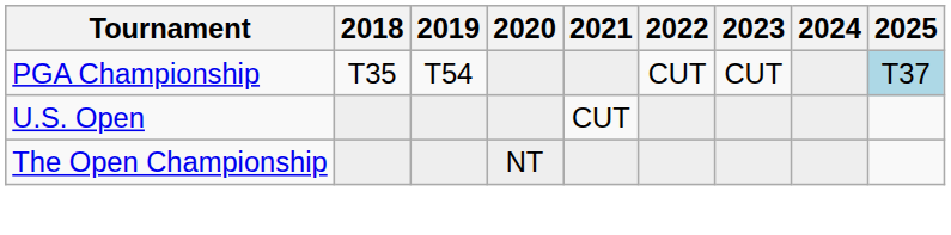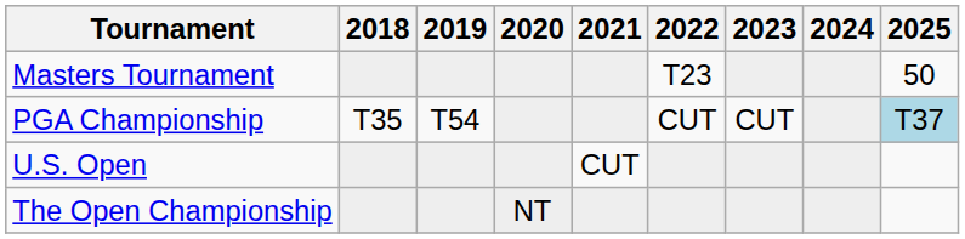 <table class="wikitable" style="font-size:95%;text-align:center;">
 <tr>
 <th>Tournament</th>
 <th>2018</th>
 <th>2019</th>
 <th>2020</th>
 <th>2021</th>
 <th>2022</th>
 <th>2023</th>
 <th>2024</th>
 <th>2025</th>
+</tr>
+<tr>
+<td align=left><a href='#'>Masters Tournament</a></td>
+<td style="background:#eeeeee;"></td>
+<td style="background:#eeeeee;"></td>
+<td style="background:#eeeeee;"></td>
+<td style="background:#eeeeee;"></td>
+<td>T23</td>
+<td style="background:#eeeeee;"></td>
+<td style="background:#eeeeee;"></td>
+<td>50</td>
 </tr>
 <tr>
 <td align=left><a href='#'>PGA Championship</a></td>
 <td>T35</td>
 <td>T54</td>
 <td style="background:#eeeeee;"></td>
 <td style="background:#eeeeee;"></td>
 <td>CUT</td>
 <td>CUT</td>
 <td style="background:#eeeeee;"></td>
 <td style="background: lightblue;">T37</td>
 </tr>
 <tr>
 <td align=left><a href='#'>U.S. Open</a></td>
 <td style="background:#eeeeee;"></td>
 <td style="background:#eeeeee;"></td>
 <td style="background:#eeeeee;"></td>
 <td>CUT</td>
 <td style="background:#eeeeee;"></td>
 <td style="background:#eeeeee;"></td>
 <td style="background:#eeeeee;"></td>
 <td></td>
 </tr>
 <tr>
 <td align=left><a href='#'>The Open Championship</a></td>
 <td style="background:#eeeeee;"></td>
 <td style="background:#eeeeee;"></td>
 <td style="background:#eeeeee;">NT</td>
 <td style="background:#eeeeee;"></td>
 <td style="background:#eeeeee;"></td>
 <td style="background:#eeeeee;"></td>
 <td style="background:#eeeeee;"></td>
 <td></td>
 </tr>
 </table>
